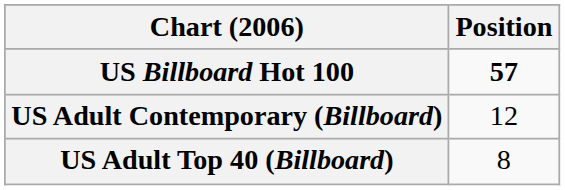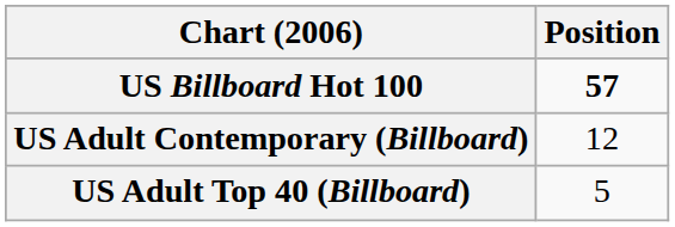 <table class="wikitable sortable plainrowheaders" style="text-align:center">
 <tr>
 <th>Chart (2006)</th>
 <th>Position</th>
 </tr>
 <tr>
 <th scope="row">US <em>Billboard</em> Hot 100</th>
 <td><strong>57</strong></td>
 </tr>
 <tr>
 <th scope="row">US Adult Contemporary (<em>Billboard</em>)</th>
 <td>12</td>
 </tr>
 <tr>
 <th scope="row">US Adult Top 40 (<em>Billboard</em>)</th>
-<td>8</td>
+<td>5</td>
 </tr>
 </table>
